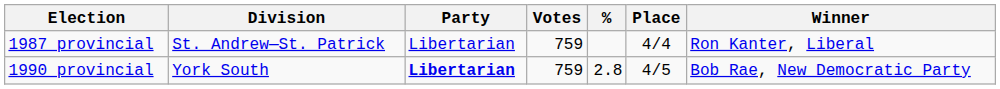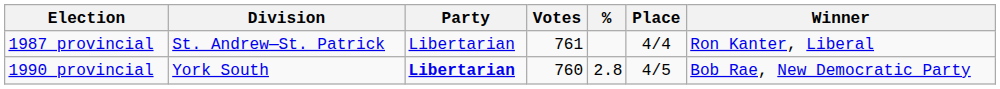 <table class="wikitable" width="800">
 <tr>
 <th align="left">Election</th>
 <th align="left">Division</th>
 <th align="left">Party</th>
 <th align="right">Votes</th>
 <th align="right">%</th>
 <th align="center">Place</th>
 <th align="center">Winner</th>
 </tr>
 <tr>
 <td align="left"><a href='#'>1987 provincial</a></td>
 <td align="left"><a href='#'>St. Andrew—St. Patrick</a></td>
 <td align="left"><a href='#'>Libertarian</a></td>
-<td align="right">759</td>
+<td align="right">761</td>
 <td align="right"></td>
 <td align="center">4/4</td>
 <td align="left"><a href='#'>Ron Kanter</a>, <a href='#'>Liberal</a></td>
 </tr>
 <tr>
 <td align="left"><a href='#'>1990 provincial</a></td>
 <td align="left"><a href='#'>York South</a></td>
 <td align="left"><strong><a href='#'>Libertarian</a></strong></td>
-<td align="right">759</td>
+<td align="right">760</td>
 <td align="right">2.8</td>
 <td align="center">4/5</td>
 <td align="left"><a href='#'>Bob Rae</a>, <a href='#'>New Democratic Party</a></td>
 </tr>
 </table>
